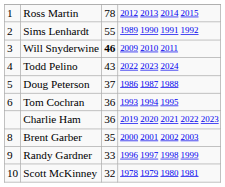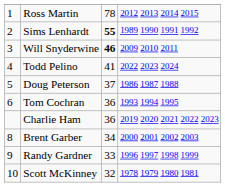 <table class="wikitable">
 <tr>
 </tr>
 <tr>
 <td>1</td>
 <td>Ross Martin</td>
 <td>78</td>
 <td style="font-size:80%;"><a href='#'>2012</a> <a href='#'>2013</a> <a href='#'>2014</a> <a href='#'>2015</a></td>
 </tr>
 <tr>
 <td>2</td>
 <td>Sims Lenhardt</td>
-<td>55</td>
+<td><strong>55</strong></td>
 <td style="font-size:80%;"><a href='#'>1989</a> <a href='#'>1990</a> <a href='#'>1991</a> <a href='#'>1992</a></td>
 </tr>
 <tr>
 <td>3</td>
 <td>Will Snyderwine</td>
 <td><strong>46</strong></td>
 <td style="font-size:80%;"><a href='#'>2009</a> <a href='#'>2010</a> <a href='#'>2011</a></td>
 </tr>
 <tr>
 <td>4</td>
 <td>Todd Pelino</td>
-<td>43</td>
+<td>41</td>
 <td style="font-size:80%;"><a href='#'>2022</a> <a href='#'>2023</a> <a href='#'>2024</a></td>
 </tr>
 <tr>
 <td>5</td>
 <td>Doug Peterson</td>
 <td>37</td>
 <td style="font-size:80%;"><a href='#'>1986</a> <a href='#'>1987</a> <a href='#'>1988</a></td>
 </tr>
 <tr>
 <td>6</td>
 <td>Tom Cochran</td>
 <td>36</td>
 <td style="font-size:80%;"><a href='#'>1993</a> <a href='#'>1994</a> <a href='#'>1995</a></td>
 </tr>
 <tr>
 <td></td>
 <td>Charlie Ham</td>
 <td>36</td>
 <td style="font-size:80%;"><a href='#'>2019</a> <a href='#'>2020</a> <a href='#'>2021</a> <a href='#'>2022</a> <a href='#'>2023</a></td>
 </tr>
 <tr>
 <td>8</td>
 <td>Brent Garber</td>
-<td>35</td>
+<td>34</td>
 <td style="font-size:80%;"><a href='#'>2000</a> <a href='#'>2001</a> <a href='#'>2002</a> <a href='#'>2003</a></td>
 </tr>
 <tr>
 <td>9</td>
 <td>Randy Gardner</td>
 <td>33</td>
 <td style="font-size:80%;"><a href='#'>1996</a> <a href='#'>1997</a> <a href='#'>1998</a> <a href='#'>1999</a></td>
 </tr>
 <tr>
 <td>10</td>
 <td>Scott McKinney</td>
 <td>32</td>
 <td style="font-size:80%;"><a href='#'>1978</a> <a href='#'>1979</a> <a href='#'>1980</a> <a href='#'>1981</a></td>
 </tr>
 </table>
